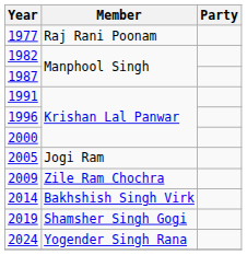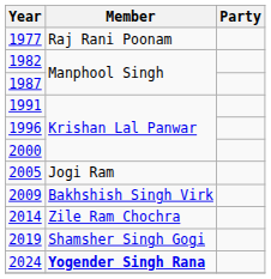 <table class="wikitable">
 <tr>
 <th>Year</th>
 <th>Member</th>
 <th colspan=2>Party</th>
 </tr>
 <tr>
 <td><a href='#'>1977</a></td>
 <td>Raj Rani Poonam</td>
 <td></td>
 </tr>
 <tr>
 <td><a href='#'>1982</a></td>
 <td rowspan=2>Manphool Singh</td>
 <td></td>
 </tr>
 <tr>
 <td><a href='#'>1987</a></td>
 </tr>
 <tr>
 <td><a href='#'>1991</a></td>
 <td rowspan=3><a href='#'>Krishan Lal Panwar</a></td>
 <td></td>
 </tr>
 <tr>
 <td><a href='#'>1996</a></td>
 <td></td>
 </tr>
 <tr>
 <td><a href='#'>2000</a></td>
 <td></td>
 </tr>
 <tr>
 <td><a href='#'>2005</a></td>
 <td>Jogi Ram</td>
 <td></td>
 </tr>
 <tr>
 <td><a href='#'>2009</a></td>
-<td><a href='#'>Zile Ram Chochra</a></td>
+<td><a href='#'>Bakhshish Singh Virk</a></td>
 <td></td>
 </tr>
 <tr>
 <td><a href='#'>2014</a></td>
-<td><a href='#'>Bakhshish Singh Virk</a></td>
+<td><a href='#'>Zile Ram Chochra</a></td>
 <td></td>
 </tr>
 <tr>
 <td><a href='#'>2019</a></td>
 <td><a href='#'>Shamsher Singh Gogi</a></td>
 <td></td>
 </tr>
 <tr>
 <td><a href='#'>2024</a></td>
-<td><a href='#'>Yogender Singh Rana</a></td>
+<td><strong><a href='#'>Yogender Singh Rana</a></strong></td>
 <td></td>
 </tr>
 <tr>
 </tr>
 </table>
